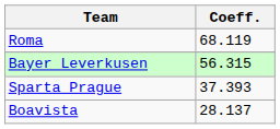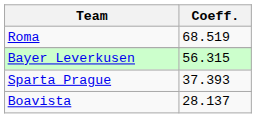 <table class="wikitable" style="float:left; margin-right:1em">
 <tr>
 <th width=165>Team</th>
 <th width=65>Coeff.</th>
 </tr>
 <tr>
 <td> <a href='#'>Roma</a></td>
-<td>68.119</td>
+<td>68.519</td>
 </tr>
 <tr>
 </tr>
 <tr bgcolor="#ccffcc">
 <td> <a href='#'>Bayer Leverkusen</a></td>
 <td>56.315</td>
 </tr>
 <tr>
 <td> <a href='#'>Sparta Prague</a></td>
 <td>37.393</td>
 </tr>
 <tr>
 <td> <a href='#'>Boavista</a></td>
 <td>28.137</td>
 </tr>
 </table>
